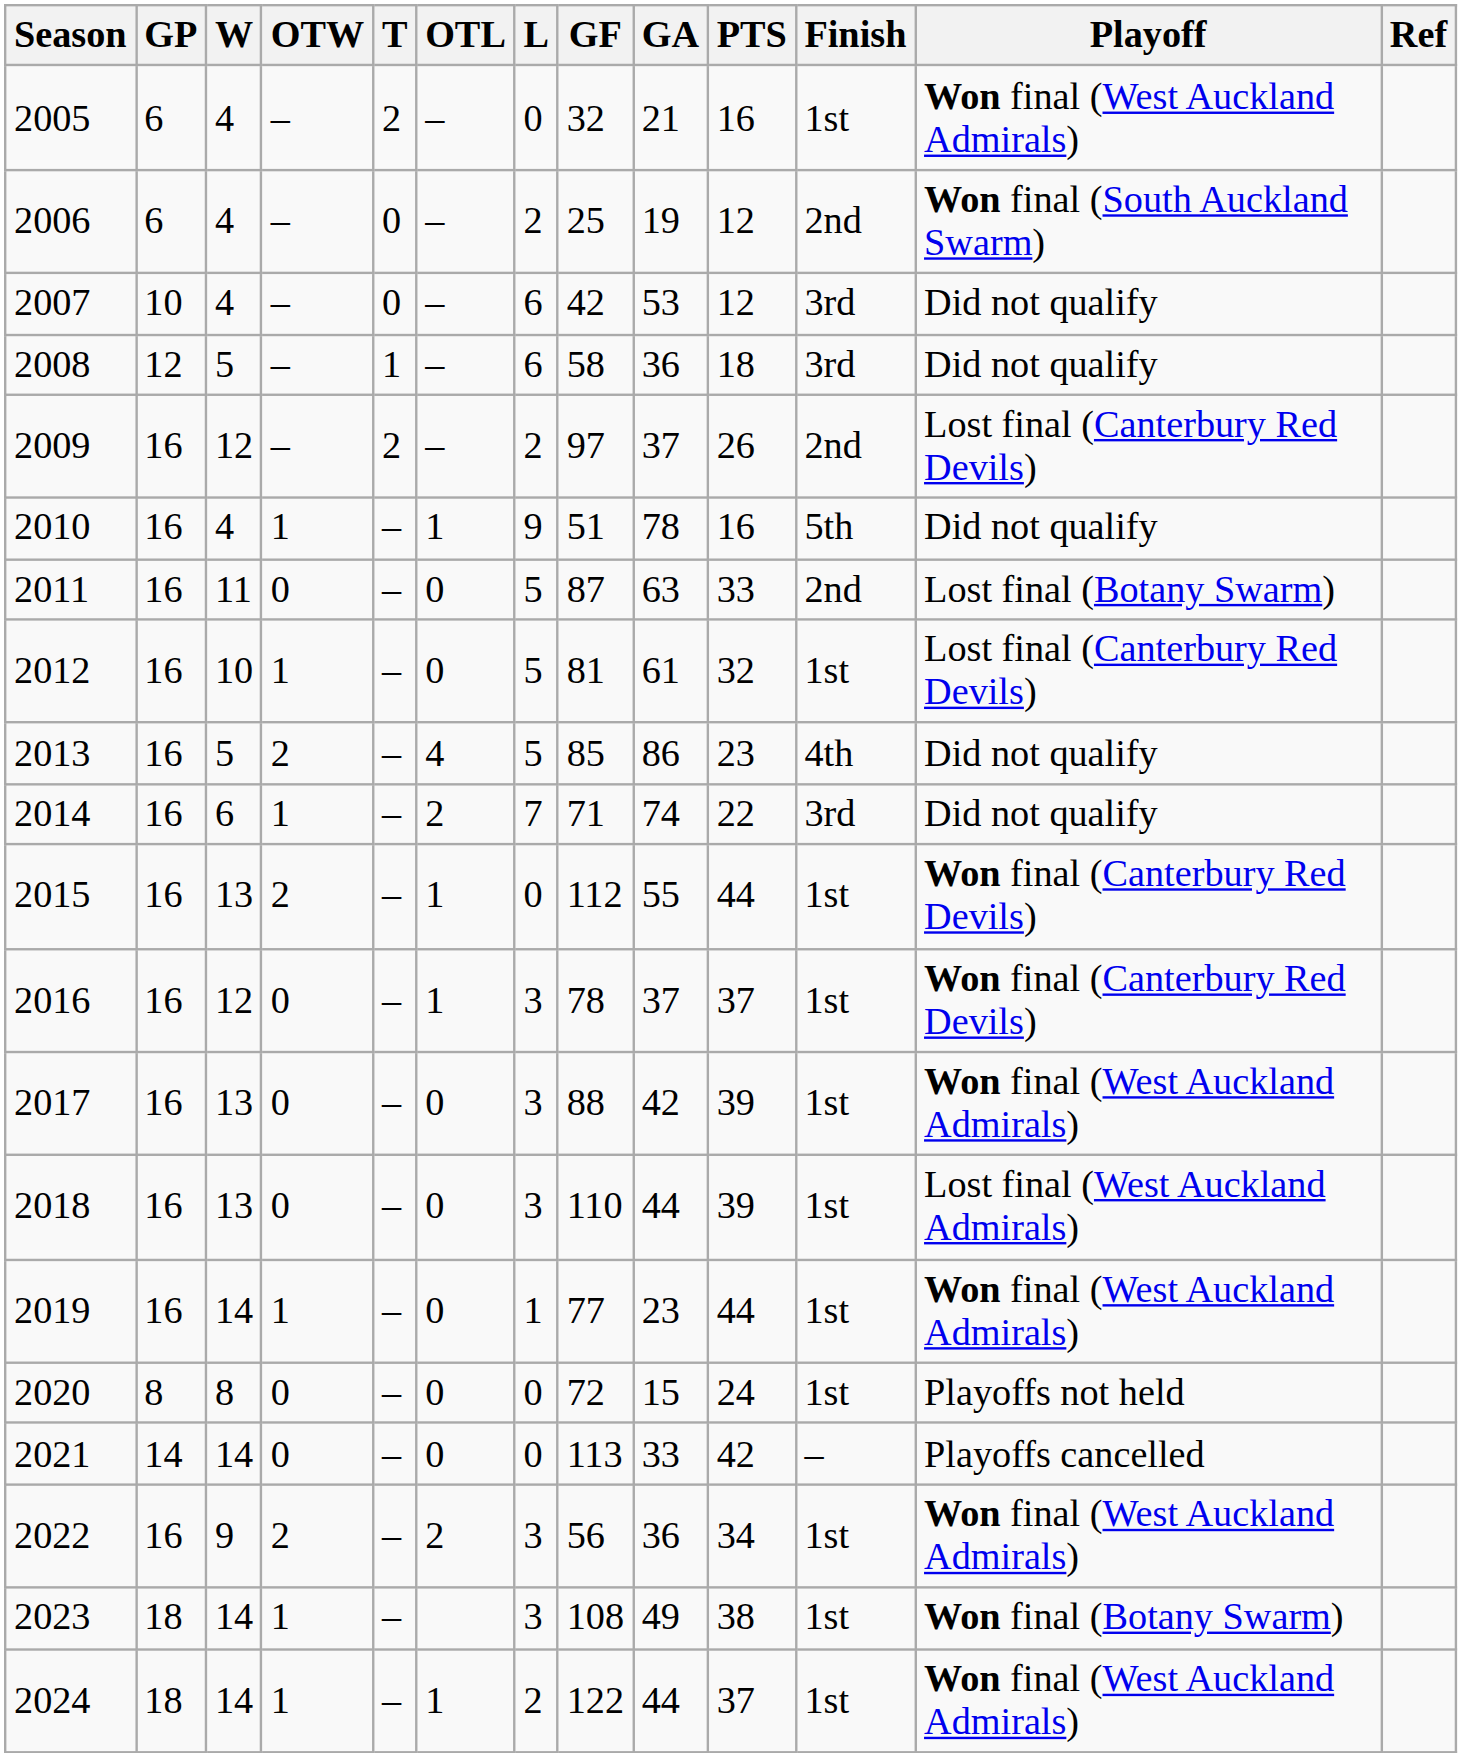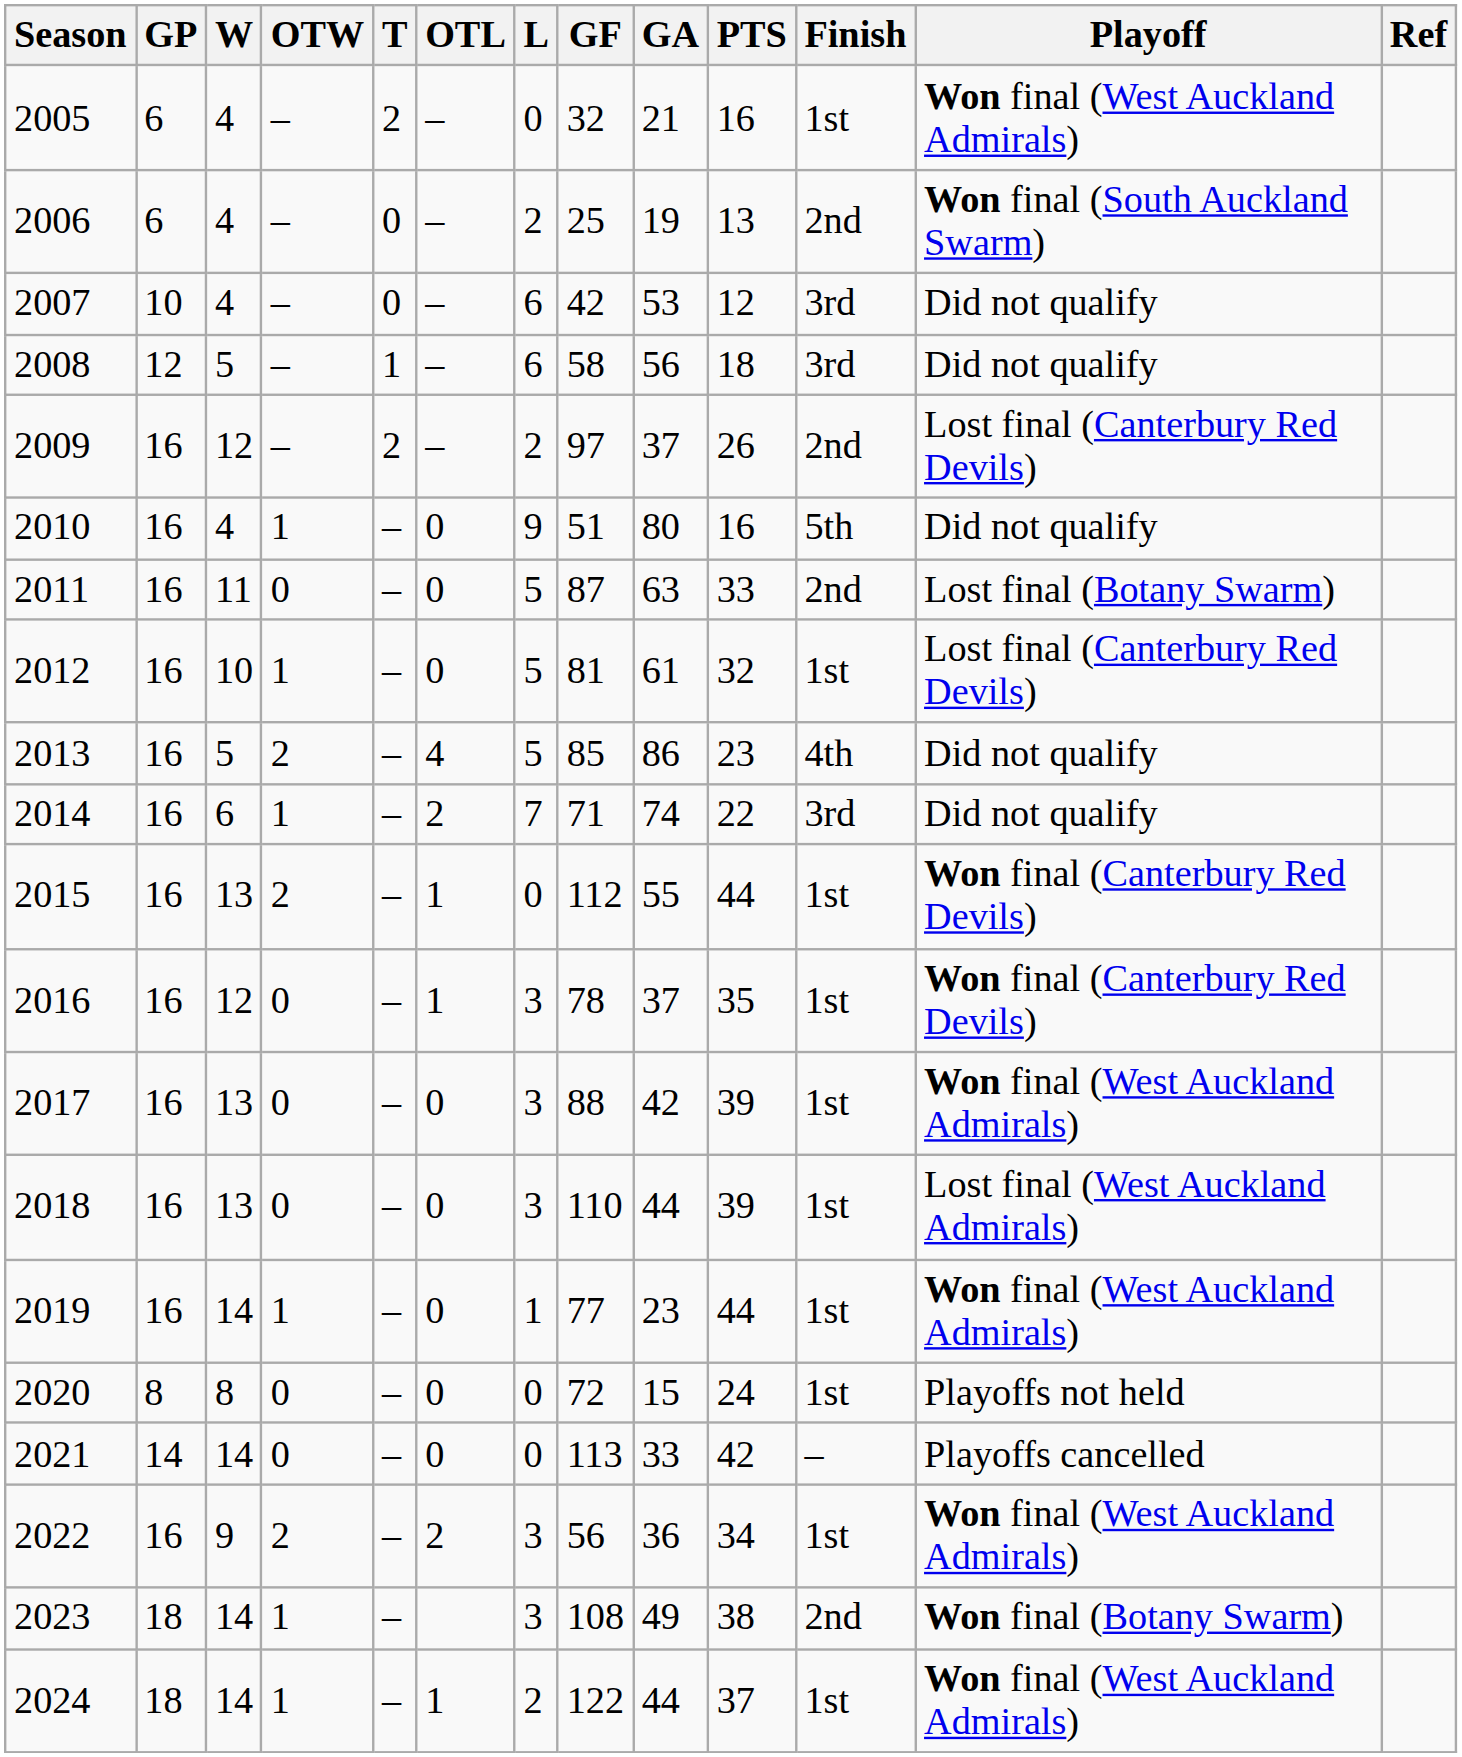 <table class="wikitable">
 <tr>
 <th>Season</th>
 <th>GP</th>
 <th>W</th>
 <th>OTW</th>
 <th>T</th>
 <th>OTL</th>
 <th>L</th>
 <th>GF</th>
 <th>GA</th>
 <th>PTS</th>
 <th>Finish</th>
 <th>Playoff</th>
 <th>Ref</th>
 </tr>
 <tr>
 <td>2005</td>
 <td>6</td>
 <td>4</td>
 <td>–</td>
 <td>2</td>
 <td>–</td>
 <td>0</td>
 <td>32</td>
 <td>21</td>
 <td>16</td>
 <td>1st</td>
 <td><strong>Won</strong> final (<a href='#'>West Auckland Admirals</a>)</td>
 <td></td>
 </tr>
 <tr>
 <td>2006</td>
 <td>6</td>
 <td>4</td>
 <td>–</td>
 <td>0</td>
 <td>–</td>
 <td>2</td>
 <td>25</td>
 <td>19</td>
-<td>12</td>
+<td>13</td>
 <td>2nd</td>
 <td><strong>Won</strong> final (<a href='#'>South Auckland Swarm</a>)</td>
 <td></td>
 </tr>
 <tr>
 <td>2007</td>
 <td>10</td>
 <td>4</td>
 <td>–</td>
 <td>0</td>
 <td>–</td>
 <td>6</td>
 <td>42</td>
 <td>53</td>
 <td>12</td>
 <td>3rd</td>
 <td>Did not qualify</td>
 <td></td>
 </tr>
 <tr>
 <td>2008</td>
 <td>12</td>
 <td>5</td>
 <td>–</td>
 <td>1</td>
 <td>–</td>
 <td>6</td>
 <td>58</td>
-<td>36</td>
+<td>56</td>
 <td>18</td>
 <td>3rd</td>
 <td>Did not qualify</td>
 <td></td>
 </tr>
 <tr>
 <td>2009</td>
 <td>16</td>
 <td>12</td>
 <td>–</td>
 <td>2</td>
 <td>–</td>
 <td>2</td>
 <td>97</td>
 <td>37</td>
 <td>26</td>
 <td>2nd</td>
 <td>Lost final (<a href='#'>Canterbury Red Devils</a>)</td>
 <td></td>
 </tr>
 <tr>
 <td>2010</td>
 <td>16</td>
 <td>4</td>
 <td>1</td>
 <td>–</td>
-<td>1</td>
+<td>0</td>
 <td>9</td>
 <td>51</td>
-<td>78</td>
+<td>80</td>
 <td>16</td>
 <td>5th</td>
 <td>Did not qualify</td>
 <td></td>
 </tr>
 <tr>
 <td>2011</td>
 <td>16</td>
 <td>11</td>
 <td>0</td>
 <td>–</td>
 <td>0</td>
 <td>5</td>
 <td>87</td>
 <td>63</td>
 <td>33</td>
 <td>2nd</td>
 <td>Lost final (<a href='#'>Botany Swarm</a>)</td>
 <td></td>
 </tr>
 <tr>
 <td>2012</td>
 <td>16</td>
 <td>10</td>
 <td>1</td>
 <td>–</td>
 <td>0</td>
 <td>5</td>
 <td>81</td>
 <td>61</td>
 <td>32</td>
 <td>1st</td>
 <td>Lost final (<a href='#'>Canterbury Red Devils</a>)</td>
 <td></td>
 </tr>
 <tr>
 <td>2013</td>
 <td>16</td>
 <td>5</td>
 <td>2</td>
 <td>–</td>
 <td>4</td>
 <td>5</td>
 <td>85</td>
 <td>86</td>
 <td>23</td>
 <td>4th</td>
 <td>Did not qualify</td>
 <td></td>
 </tr>
 <tr>
 <td>2014</td>
 <td>16</td>
 <td>6</td>
 <td>1</td>
 <td>–</td>
 <td>2</td>
 <td>7</td>
 <td>71</td>
 <td>74</td>
 <td>22</td>
 <td>3rd</td>
 <td>Did not qualify</td>
 <td></td>
 </tr>
 <tr>
 <td>2015</td>
 <td>16</td>
 <td>13</td>
 <td>2</td>
 <td>–</td>
 <td>1</td>
 <td>0</td>
 <td>112</td>
 <td>55</td>
 <td>44</td>
 <td>1st</td>
 <td><strong>Won</strong> final (<a href='#'>Canterbury Red Devils</a>)</td>
 <td></td>
 </tr>
 <tr>
 <td>2016</td>
 <td>16</td>
 <td>12</td>
 <td>0</td>
 <td>–</td>
 <td>1</td>
 <td>3</td>
 <td>78</td>
 <td>37</td>
-<td>37</td>
+<td>35</td>
 <td>1st</td>
 <td><strong>Won</strong> final (<a href='#'>Canterbury Red Devils</a>)</td>
 <td></td>
 </tr>
 <tr>
 <td>2017</td>
 <td>16</td>
 <td>13</td>
 <td>0</td>
 <td>–</td>
 <td>0</td>
 <td>3</td>
 <td>88</td>
 <td>42</td>
 <td>39</td>
 <td>1st</td>
 <td><strong>Won</strong> final (<a href='#'>West Auckland Admirals</a>)</td>
 <td></td>
 </tr>
 <tr>
 <td>2018</td>
 <td>16</td>
 <td>13</td>
 <td>0</td>
 <td>–</td>
 <td>0</td>
 <td>3</td>
 <td>110</td>
 <td>44</td>
 <td>39</td>
 <td>1st</td>
 <td>Lost final (<a href='#'>West Auckland Admirals</a>)</td>
 <td></td>
 </tr>
 <tr>
 <td>2019</td>
 <td>16</td>
 <td>14</td>
 <td>1</td>
 <td>–</td>
 <td>0</td>
 <td>1</td>
 <td>77</td>
 <td>23</td>
 <td>44</td>
 <td>1st</td>
 <td><strong>Won</strong> final (<a href='#'>West Auckland Admirals</a>)</td>
 <td></td>
 </tr>
 <tr>
 <td>2020</td>
 <td>8</td>
 <td>8</td>
 <td>0</td>
 <td>–</td>
 <td>0</td>
 <td>0</td>
 <td>72</td>
 <td>15</td>
 <td>24</td>
 <td>1st</td>
 <td>Playoffs not held</td>
 <td></td>
 </tr>
 <tr>
 <td>2021</td>
 <td>14</td>
 <td>14</td>
 <td>0</td>
 <td>–</td>
 <td>0</td>
 <td>0</td>
 <td>113</td>
 <td>33</td>
 <td>42</td>
 <td>–</td>
 <td>Playoffs cancelled</td>
 <td></td>
 </tr>
 <tr>
 <td>2022</td>
 <td>16</td>
 <td>9</td>
 <td>2</td>
 <td>–</td>
 <td>2</td>
 <td>3</td>
 <td>56</td>
 <td>36</td>
 <td>34</td>
 <td>1st</td>
 <td><strong>Won</strong> final (<a href='#'>West Auckland Admirals</a>)</td>
 <td></td>
 </tr>
 <tr>
 <td>2023</td>
 <td>18</td>
 <td>14</td>
 <td>1</td>
 <td>–</td>
 <td></td>
 <td>3</td>
 <td>108</td>
 <td>49</td>
 <td>38</td>
-<td>1st</td>
+<td>2nd</td>
 <td><strong>Won</strong> final (<a href='#'>Botany Swarm</a>)</td>
 <td></td>
 </tr>
 <tr>
 <td>2024</td>
 <td>18</td>
 <td>14</td>
 <td>1</td>
 <td>–</td>
 <td>1</td>
 <td>2</td>
 <td>122</td>
 <td>44</td>
 <td>37</td>
 <td>1st</td>
 <td><strong>Won</strong> final (<a href='#'>West Auckland Admirals</a>)</td>
 <td></td>
 </tr>
 </table>
